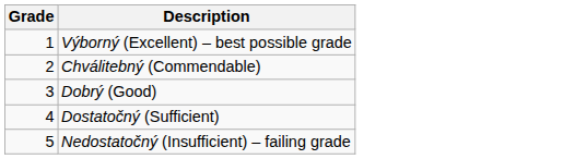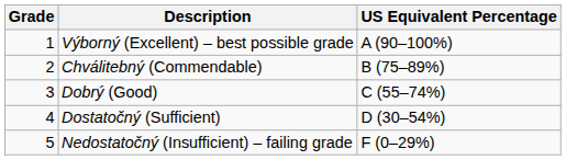 <table class="wikitable">
 <tr>
 <th>Grade</th>
 <th>Description</th>
+<th>US Equivalent Percentage</th>
 </tr>
 <tr>
 <td style="text-align:right;">1</td>
 <td><em>Výborný</em> (Excellent) – best possible grade</td>
+<td>A (90–100%)</td>
 </tr>
 <tr>
 <td style="text-align:right;">2</td>
 <td><em>Chválitebný</em> (Commendable)</td>
+<td>B (75–89%)</td>
 </tr>
 <tr>
 <td style="text-align:right;">3</td>
 <td><em>Dobrý</em> (Good)</td>
+<td>C (55–74%)</td>
 </tr>
 <tr>
 <td style="text-align:right;">4</td>
 <td><em>Dostatočný</em> (Sufficient)</td>
+<td>D (30–54%)</td>
 </tr>
 <tr>
 <td style="text-align:right;">5</td>
 <td><em>Nedostatočný</em> (Insufficient) – failing grade</td>
+<td>F (0–29%)</td>
 </tr>
 </table>
